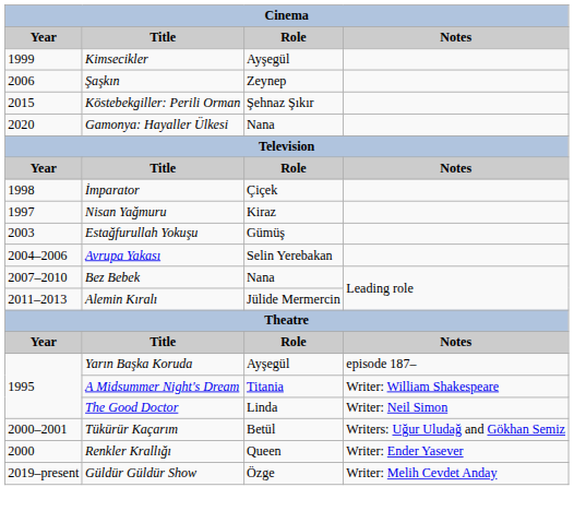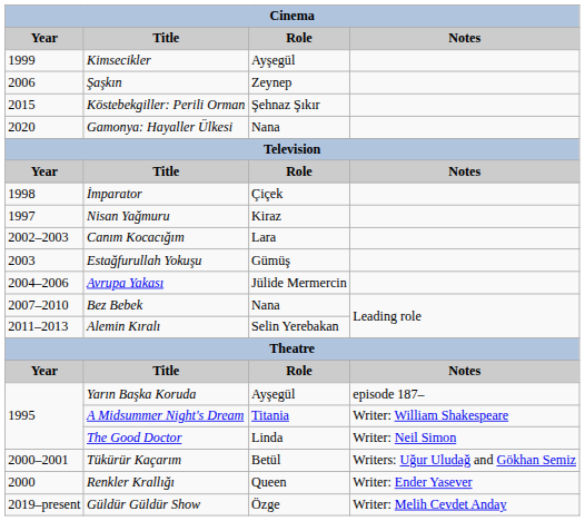 <table class="wikitable" style="font-size:90%;">
 <tr>
 <th colspan="4" style="background:LightSteelBlue">Cinema</th>
 </tr>
 <tr>
 <th style="background:#ccc;">Year</th>
 <th style="background:#ccc;">Title</th>
 <th style="background:#ccc;">Role</th>
 <th style="background:#ccc;">Notes</th>
 </tr>
 <tr>
 <td>1999</td>
 <td><em>Kimsecikler</em></td>
 <td>Ayşegül</td>
 <td></td>
 </tr>
 <tr>
 <td>2006</td>
 <td><em>Şaşkın</em></td>
 <td>Zeynep</td>
 <td></td>
 </tr>
 <tr>
 <td>2015</td>
 <td><em>Köstebekgiller: Perili Orman</em></td>
 <td>Şehnaz Şıkır</td>
 <td></td>
 </tr>
 <tr>
 <td>2020</td>
 <td><em>Gamonya: Hayaller Ülkesi</em></td>
 <td>Nana</td>
 <td></td>
 </tr>
 <tr>
 <th colspan=4 style="background:LightSteelBlue">Television</th>
 </tr>
 <tr>
 <th style="background:#ccc;">Year</th>
 <th style="background:#ccc;">Title</th>
 <th style="background:#ccc;">Role</th>
 <th style="background:#ccc;">Notes</th>
 </tr>
 <tr>
 <td>1998</td>
 <td><em>İmparator</em></td>
 <td>Çiçek</td>
 <td></td>
 </tr>
 <tr>
 <td>1997</td>
 <td><em>Nisan Yağmuru</em></td>
 <td>Kiraz</td>
 <td></td>
 </tr>
 <tr>
+<td>2002–2003</td>
+<td><em>Canım Kocacığım</em></td>
+<td>Lara</td>
+<td></td>
+</tr>
+<tr>
 <td>2003</td>
 <td><em>Estağfurullah Yokuşu</em></td>
 <td>Gümüş</td>
 <td></td>
 </tr>
 <tr>
 <td>2004–2006</td>
 <td><em><a href='#'>Avrupa Yakası</a></em></td>
-<td>Selin Yerebakan</td>
+<td>Jülide Mermercin</td>
 <td></td>
 </tr>
 <tr>
 <td>2007–2010</td>
 <td><em>Bez Bebek</em></td>
 <td>Nana</td>
 <td rowspan="2">Leading role</td>
 </tr>
 <tr>
 <td>2011–2013</td>
 <td><em>Alemin Kıralı</em></td>
-<td>Jülide Mermercin</td>
+<td>Selin Yerebakan</td>
 </tr>
 <tr>
 <th colspan=4 style="background:LightSteelBlue">Theatre</th>
 </tr>
 <tr>
 <th style="background:#ccc;">Year</th>
 <th style="background:#ccc;">Title</th>
 <th style="background:#ccc;">Role</th>
 <th style="background:#ccc;">Notes</th>
 </tr>
 <tr>
 <td rowspan="3">1995</td>
 <td><em>Yarın Başka Koruda</em></td>
 <td>Ayşegül</td>
 <td>episode 187–</td>
 </tr>
 <tr>
 <td><em><a href='#'>A Midsummer Night's Dream</a></em></td>
 <td><a href='#'>Titania</a></td>
 <td>Writer: <a href='#'>William Shakespeare</a></td>
 </tr>
 <tr>
 <td><em><a href='#'>The Good Doctor</a></em></td>
 <td>Linda</td>
 <td>Writer: <a href='#'>Neil Simon</a></td>
 </tr>
 <tr>
 <td>2000–2001</td>
 <td><em>Tükürür Kaçarım</em></td>
 <td>Betül</td>
 <td>Writers: <a href='#'>Uğur Uludağ</a> and <a href='#'>Gökhan Semiz</a></td>
 </tr>
 <tr>
 <td>2000</td>
 <td><em>Renkler Krallığı</em></td>
 <td>Queen</td>
 <td>Writer: <a href='#'>Ender Yasever</a></td>
 </tr>
 <tr>
 <td>2019–present</td>
 <td><em>Güldür Güldür Show</em></td>
 <td>Özge</td>
 <td>Writer: <a href='#'>Melih Cevdet Anday</a></td>
 </tr>
 </table>
